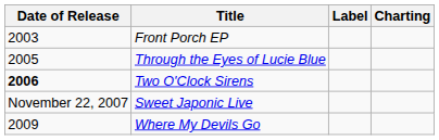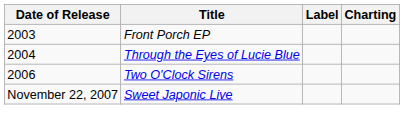 <table class="wikitable" style="font-size:95%;">
 <tr>
 <th>Date of Release</th>
 <th>Title</th>
 <th>Label</th>
 <th>Charting</th>
 </tr>
 <tr>
 <td>2003</td>
 <td><em>Front Porch EP</em></td>
 <td></td>
 <td></td>
 </tr>
 <tr>
-<td>2005</td>
+<td>2004</td>
 <td><em><a href='#'>Through the Eyes of Lucie Blue</a></em></td>
 <td></td>
 <td></td>
 </tr>
 <tr>
-<td><strong>2006</strong></td>
+<td>2006</td>
 <td><em><a href='#'>Two O'Clock Sirens</a></em></td>
 <td></td>
 <td></td>
 </tr>
 <tr>
 <td>November 22, 2007</td>
 <td><em><a href='#'>Sweet Japonic Live</a></em></td>
 <td></td>
 <td></td>
 </tr>
-<tr>
-<td>2009</td>
-<td><em><a href='#'>Where My Devils Go</a></em></td>
-<td></td>
-<td></td>
-</tr>
 </table>
